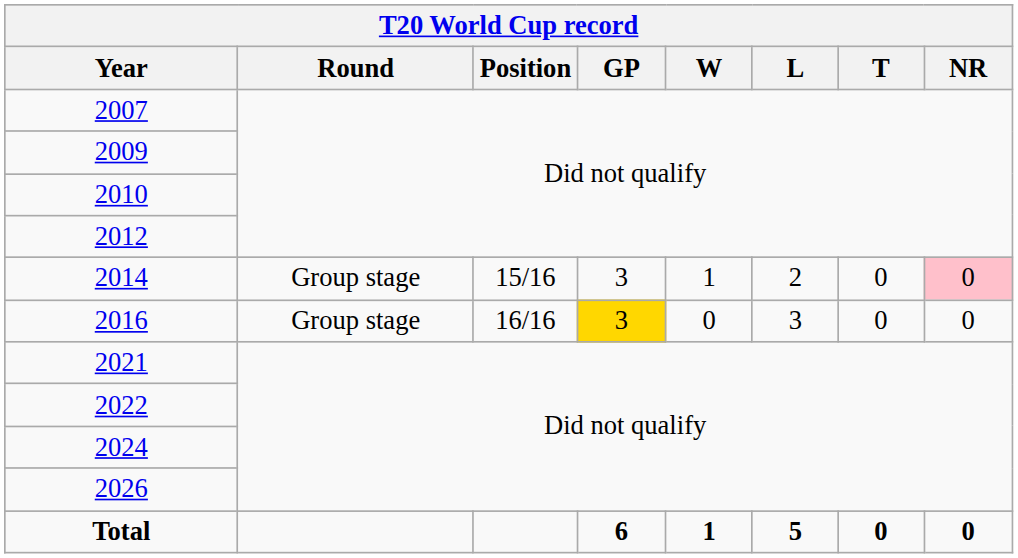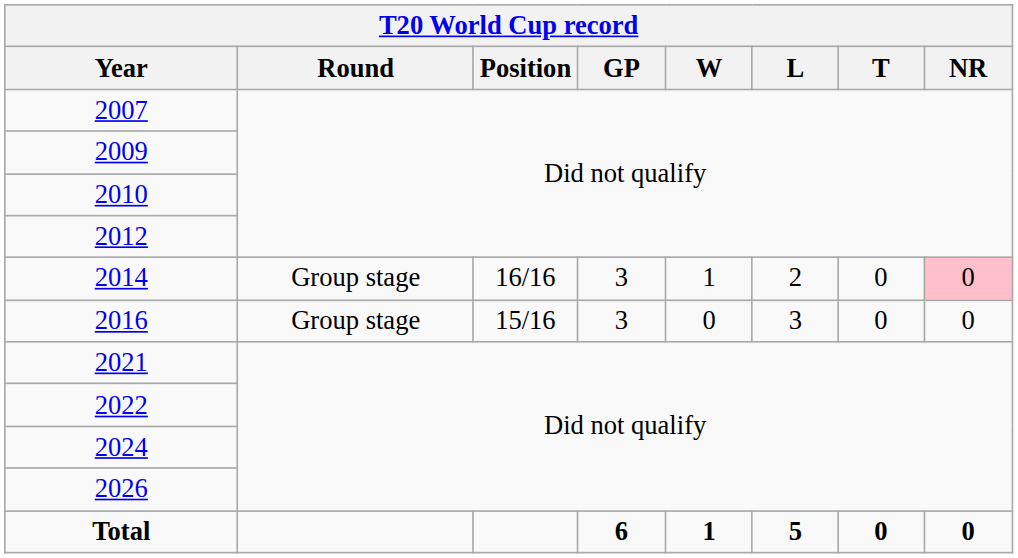 <table class="wikitable" style="text-align: center; width=900px;">
 <tr>
 <th colspan="8"><a href='#'>T20 World Cup record</a></th>
 </tr>
 <tr>
 <th width=150>Year</th>
 <th width=150>Round</th>
 <th width=50>Position</th>
 <th width=50>GP</th>
 <th width=50>W</th>
 <th width=50>L</th>
 <th width=50>T</th>
 <th width=50>NR</th>
 </tr>
 <tr>
 <td> <a href='#'>2007</a></td>
 <td colspan="7" rowspan="4">Did not qualify</td>
 </tr>
 <tr>
 <td> <a href='#'>2009</a></td>
 </tr>
 <tr>
 <td> <a href='#'>2010</a></td>
 </tr>
 <tr>
 <td> <a href='#'>2012</a></td>
 </tr>
 <tr>
 <td> <a href='#'>2014</a></td>
 <td>Group stage</td>
-<td>15/16</td>
+<td>16/16</td>
 <td>3</td>
 <td>1</td>
 <td>2</td>
 <td>0</td>
 <td style="background: pink;">0</td>
 </tr>
 <tr>
 <td> <a href='#'>2016</a></td>
 <td>Group stage</td>
-<td>16/16</td>
-<td style="background: gold;">3</td>
+<td>15/16</td>
+<td>3</td>
 <td>0</td>
 <td>3</td>
 <td>0</td>
 <td>0</td>
 </tr>
 <tr>
 <td> <a href='#'>2021</a></td>
 <td colspan="7" rowspan="4">Did not qualify</td>
 </tr>
 <tr>
 <td> <a href='#'>2022</a></td>
 </tr>
 <tr>
 <td>  <a href='#'>2024</a></td>
 </tr>
 <tr>
 <td>  <a href='#'>2026</a></td>
 </tr>
 <tr>
 <td><strong>Total</strong></td>
 <td></td>
 <td></td>
 <td><strong>6</strong></td>
 <td><strong>1</strong></td>
 <td><strong>5</strong></td>
 <td><strong>0</strong></td>
 <td><strong>0</strong></td>
 </tr>
 </table>
